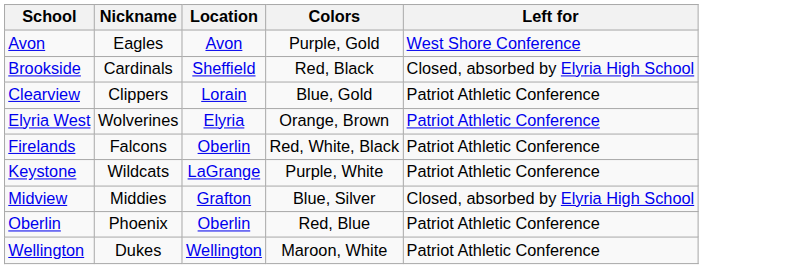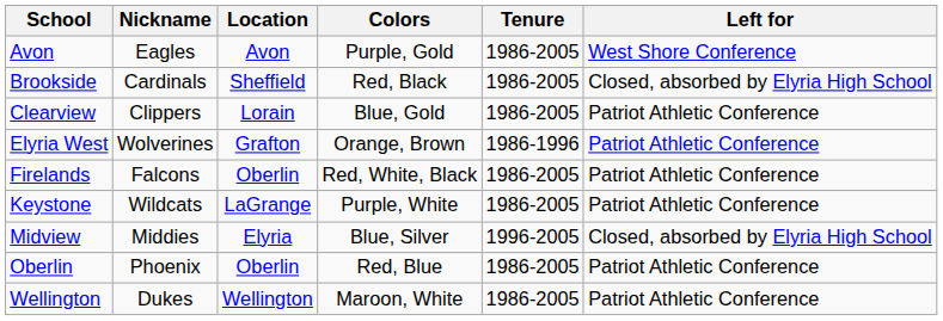 <table class="wikitable sortable">
 <tr>
 <th>School</th>
 <th>Nickname</th>
 <th>Location</th>
 <th>Colors</th>
+<th>Tenure</th>
 <th>Left for</th>
 </tr>
 <tr>
 <td><a href='#'>Avon</a></td>
 <td align=center>Eagles</td>
 <td align=center><a href='#'>Avon</a></td>
 <td align=center>Purple, Gold <br> </td>
+<td>1986-2005</td>
 <td><a href='#'>West Shore Conference</a></td>
 </tr>
 <tr>
 <td><a href='#'>Brookside</a></td>
 <td align=center>Cardinals</td>
 <td align=center><a href='#'>Sheffield</a></td>
 <td align=center>Red, Black<br> </td>
+<td>1986-2005</td>
 <td>Closed, absorbed by <a href='#'>Elyria High School</a></td>
 </tr>
 <tr>
 <td><a href='#'>Clearview</a></td>
 <td align=center>Clippers</td>
 <td align=center><a href='#'>Lorain</a></td>
 <td align=center>Blue, Gold<br> </td>
+<td>1986-2005</td>
 <td>Patriot Athletic Conference</td>
 </tr>
 <tr>
 <td><a href='#'>Elyria West</a></td>
 <td align=center>Wolverines</td>
-<td align=center><a href='#'>Elyria</a></td>
+<td align=center><a href='#'>Grafton</a></td>
 <td align=center>Orange, Brown<br> </td>
+<td>1986-1996</td>
 <td><a href='#'>Patriot Athletic Conference</a></td>
 </tr>
 <tr>
 <td><a href='#'>Firelands</a></td>
 <td align=center>Falcons</td>
 <td align=center><a href='#'>Oberlin</a></td>
 <td align=center>Red, White, Black<br>  </td>
+<td>1986-2005</td>
 <td>Patriot Athletic Conference</td>
 </tr>
 <tr>
 <td><a href='#'>Keystone</a></td>
 <td align=center>Wildcats</td>
 <td align=center><a href='#'>LaGrange</a></td>
 <td align=center>Purple, White<br> </td>
+<td>1986-2005</td>
 <td>Patriot Athletic Conference</td>
 </tr>
 <tr>
 <td><a href='#'>Midview</a></td>
 <td align=center>Middies</td>
-<td align=center><a href='#'>Grafton</a></td>
+<td align=center><a href='#'>Elyria</a></td>
 <td align=center>Blue, Silver<br> </td>
+<td>1996-2005</td>
 <td>Closed, absorbed by <a href='#'>Elyria High School</a></td>
 </tr>
 <tr>
 <td><a href='#'>Oberlin</a></td>
 <td align=center>Phoenix</td>
 <td align=center><a href='#'>Oberlin</a></td>
 <td align=center>Red, Blue<br> </td>
+<td>1986-2005</td>
 <td>Patriot Athletic Conference</td>
 </tr>
 <tr>
 <td><a href='#'>Wellington</a></td>
 <td align=center>Dukes</td>
 <td align=center><a href='#'>Wellington</a></td>
 <td align=center>Maroon, White<br> </td>
+<td>1986-2005</td>
 <td>Patriot Athletic Conference</td>
 </tr>
 </table>
